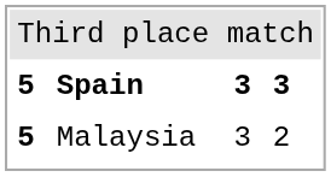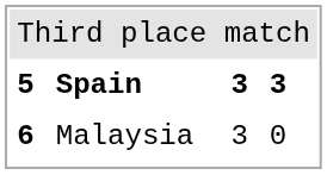 <table cellspacing="1" cellpadding="3" style="border:1px solid #AAAAAA;font-size:90%">
 <tr bgcolor="#E4E4E4">
 <td colspan="5" style="text-align:center;">Third place match</td>
 </tr>
 <tr>
 <td><strong>5</strong></td>
 <td> <strong>Spain</strong></td>
 <td><strong>3</strong></td>
 <td><strong>3</strong></td>
 <td></td>
 </tr>
 <tr>
-<td><strong>5</strong></td>
+<td><strong>6</strong></td>
 <td> Malaysia</td>
 <td>3</td>
-<td>2</td>
+<td>0</td>
 <td></td>
 </tr>
 <tr>
 </tr>
 </table>
